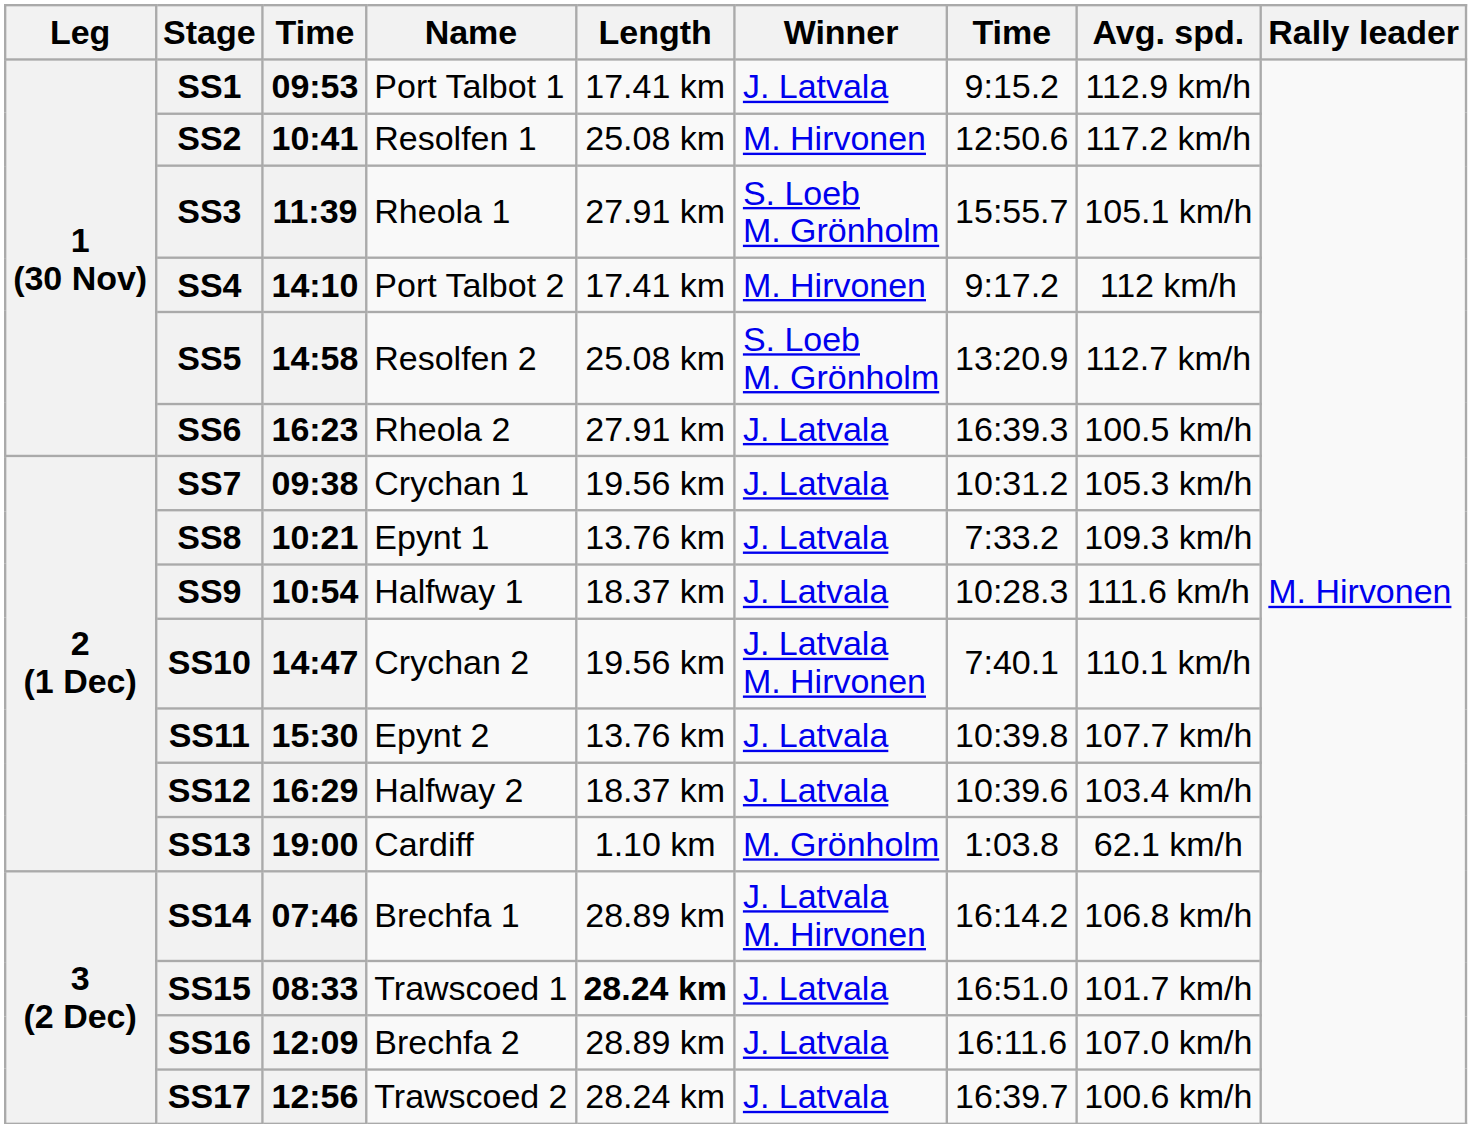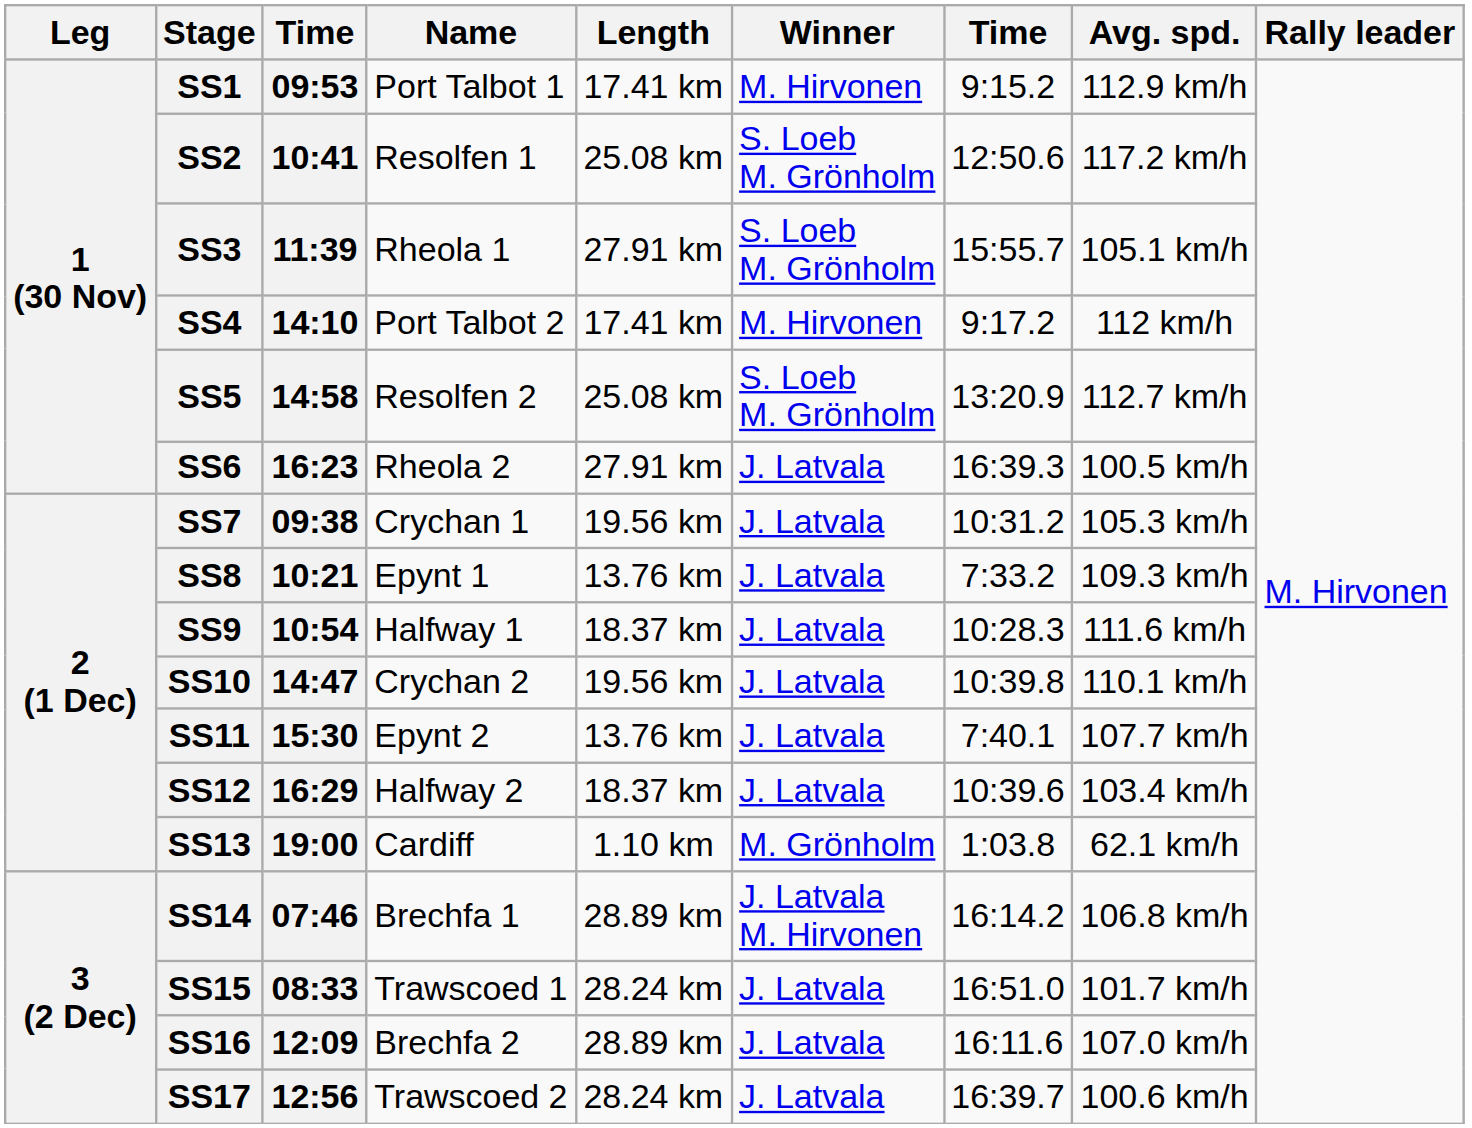 <table class="wikitable" style="text-align: center; font-size: 90%; max-width: 950px;">
 <tr>
 <th>Leg</th>
 <th>Stage</th>
 <th>Time</th>
 <th>Name</th>
 <th>Length</th>
 <th>Winner</th>
 <th>Time</th>
 <th>Avg. spd.</th>
 <th>Rally leader</th>
 </tr>
 <tr>
 <th rowspan="6">1<br>(30 Nov)</th>
 <th>SS1</th>
 <th>09:53</th>
 <td align=left>Port Talbot 1</td>
 <td>17.41 km</td>
-<td align=left> <a href='#'>J. Latvala</a></td>
+<td align=left> <a href='#'>M. Hirvonen</a></td>
 <td>9:15.2</td>
 <td>112.9 km/h</td>
 <td align=left rowspan="17"> <a href='#'>M. Hirvonen</a></td>
 </tr>
 <tr>
 <th>SS2</th>
 <th>10:41</th>
 <td align=left>Resolfen 1</td>
 <td>25.08 km</td>
-<td align=left> <a href='#'>M. Hirvonen</a></td>
+<td align=left> <a href='#'>S. Loeb</a><br> <a href='#'>M. Grönholm</a></td>
 <td>12:50.6</td>
 <td>117.2 km/h</td>
 </tr>
 <tr>
 <th>SS3</th>
 <th>11:39</th>
 <td align=left>Rheola 1</td>
 <td>27.91 km</td>
 <td align=left> <a href='#'>S. Loeb</a><br> <a href='#'>M. Grönholm</a></td>
 <td>15:55.7</td>
 <td>105.1 km/h</td>
 </tr>
 <tr>
 <th>SS4</th>
 <th>14:10</th>
 <td align=left>Port Talbot 2</td>
 <td>17.41 km</td>
 <td align=left> <a href='#'>M. Hirvonen</a></td>
 <td>9:17.2</td>
 <td>112 km/h</td>
 </tr>
 <tr>
 <th>SS5</th>
 <th>14:58</th>
 <td align=left>Resolfen 2</td>
 <td>25.08 km</td>
 <td align=left> <a href='#'>S. Loeb</a><br> <a href='#'>M. Grönholm</a></td>
 <td>13:20.9</td>
 <td>112.7 km/h</td>
 </tr>
 <tr>
 <th>SS6</th>
 <th>16:23</th>
 <td align=left>Rheola 2</td>
 <td>27.91 km</td>
 <td align=left> <a href='#'>J. Latvala</a></td>
 <td>16:39.3</td>
 <td>100.5 km/h</td>
 </tr>
 <tr>
 <th rowspan="7">2<br>(1 Dec)</th>
 <th>SS7</th>
 <th>09:38</th>
 <td align=left>Crychan 1</td>
 <td>19.56 km</td>
 <td align=left> <a href='#'>J. Latvala</a></td>
 <td>10:31.2</td>
 <td>105.3 km/h</td>
 </tr>
 <tr>
 <th>SS8</th>
 <th>10:21</th>
 <td align=left>Epynt 1</td>
 <td>13.76 km</td>
 <td align=left> <a href='#'>J. Latvala</a></td>
 <td>7:33.2</td>
 <td>109.3 km/h</td>
 </tr>
 <tr>
 <th>SS9</th>
 <th>10:54</th>
 <td align=left>Halfway 1</td>
 <td>18.37 km</td>
 <td align=left> <a href='#'>J. Latvala</a></td>
 <td>10:28.3</td>
 <td>111.6 km/h</td>
 </tr>
 <tr>
 <th>SS10</th>
 <th>14:47</th>
 <td align=left>Crychan 2</td>
 <td>19.56 km</td>
-<td align=left> <a href='#'>J. Latvala</a><br> <a href='#'>M. Hirvonen</a></td>
-<td>7:40.1</td>
+<td align=left> <a href='#'>J. Latvala</a></td>
+<td>10:39.8</td>
 <td>110.1 km/h</td>
 </tr>
 <tr>
 <th>SS11</th>
 <th>15:30</th>
 <td align=left>Epynt 2</td>
 <td>13.76 km</td>
 <td align=left> <a href='#'>J. Latvala</a></td>
-<td>10:39.8</td>
+<td>7:40.1</td>
 <td>107.7 km/h</td>
 </tr>
 <tr>
 <th>SS12</th>
 <th>16:29</th>
 <td align=left>Halfway 2</td>
 <td>18.37 km</td>
 <td align=left> <a href='#'>J. Latvala</a></td>
 <td>10:39.6</td>
 <td>103.4 km/h</td>
 </tr>
 <tr>
 <th>SS13</th>
 <th>19:00</th>
 <td align=left>Cardiff</td>
 <td>1.10 km</td>
 <td align=left> <a href='#'>M. Grönholm</a></td>
 <td>1:03.8</td>
 <td>62.1 km/h</td>
 </tr>
 <tr>
 <th rowspan="4">3<br>(2 Dec)</th>
 <th>SS14</th>
 <th>07:46</th>
 <td align=left>Brechfa 1</td>
 <td>28.89 km</td>
 <td align=left> <a href='#'>J. Latvala</a><br> <a href='#'>M. Hirvonen</a></td>
 <td>16:14.2</td>
 <td>106.8 km/h</td>
 </tr>
 <tr>
 <th>SS15</th>
 <th>08:33</th>
 <td align=left>Trawscoed 1</td>
-<td><strong>28.24 km</strong></td>
+<td>28.24 km</td>
 <td align=left> <a href='#'>J. Latvala</a></td>
 <td>16:51.0</td>
 <td>101.7 km/h</td>
 </tr>
 <tr>
 <th>SS16</th>
 <th>12:09</th>
 <td align=left>Brechfa 2</td>
 <td>28.89 km</td>
 <td align=left> <a href='#'>J. Latvala</a></td>
 <td>16:11.6</td>
 <td>107.0 km/h</td>
 </tr>
 <tr>
 <th>SS17</th>
 <th>12:56</th>
 <td align=left>Trawscoed 2</td>
 <td>28.24 km</td>
 <td align=left> <a href='#'>J. Latvala</a></td>
 <td>16:39.7</td>
 <td>100.6 km/h</td>
 </tr>
 </table>
